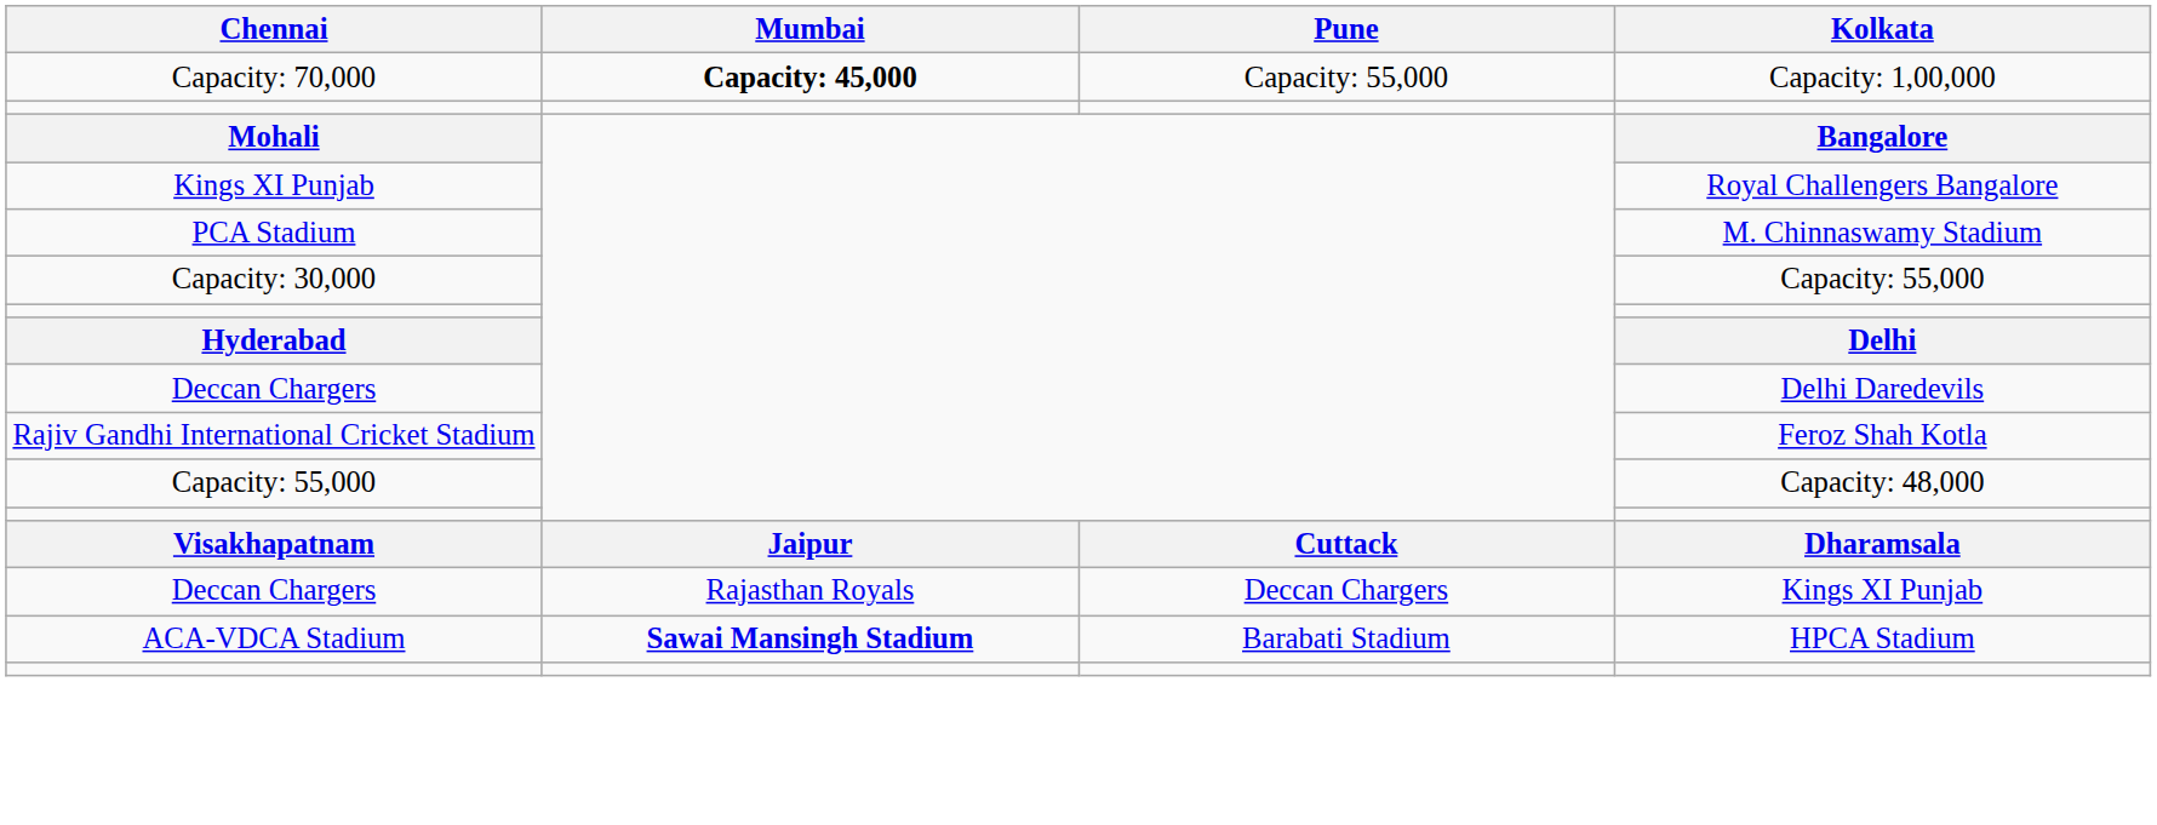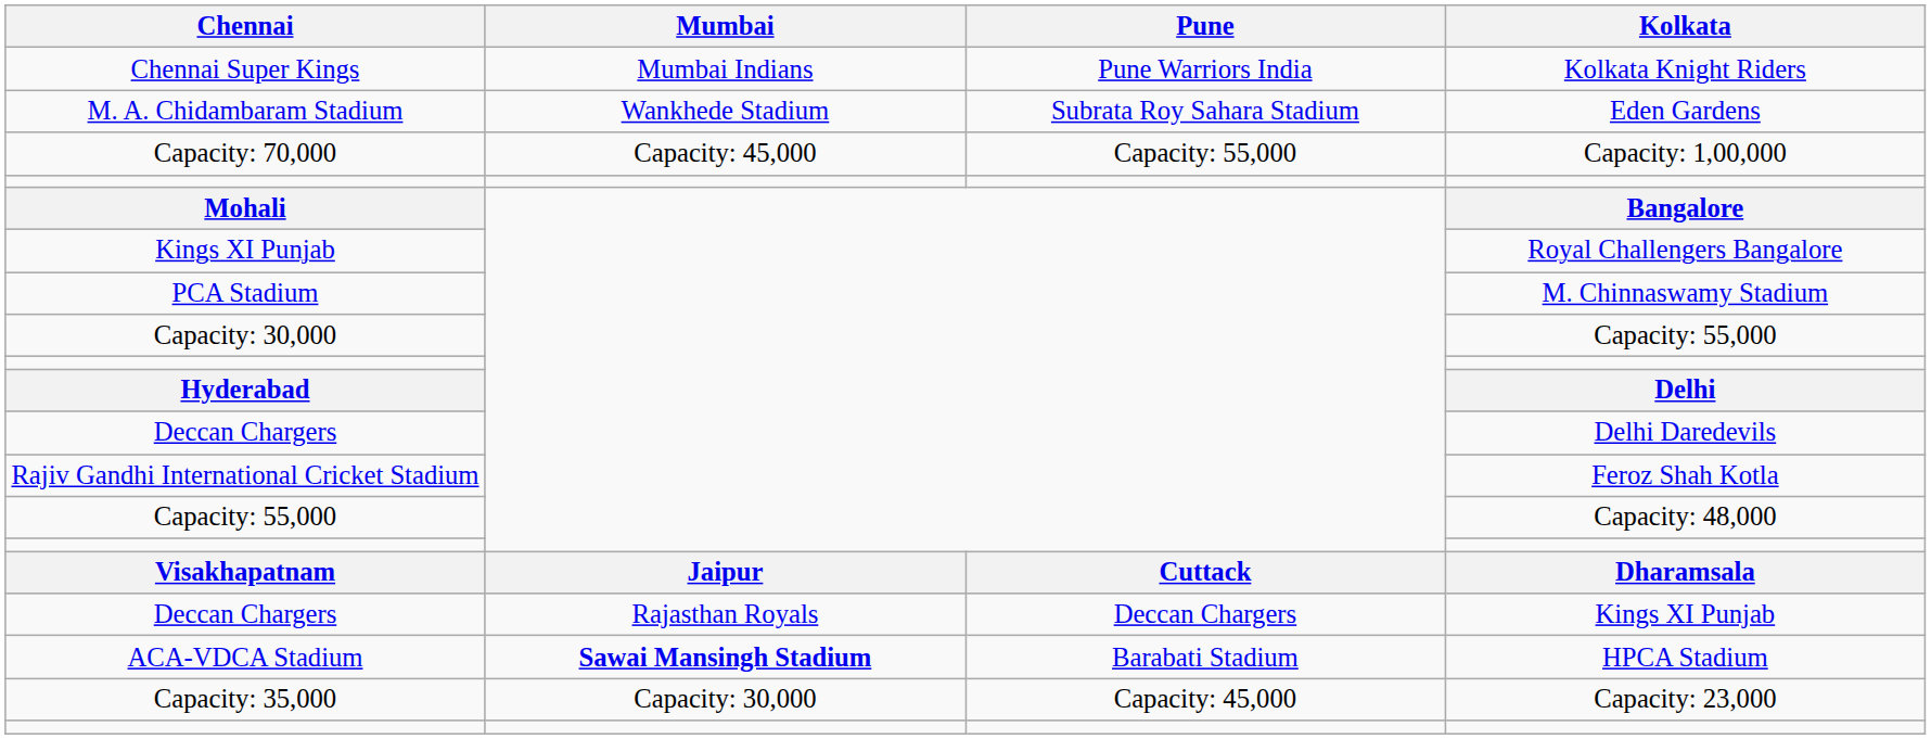 <table class="wikitable" style="text-align:center; margin:0 auto">
 <tr>
 <th style="width:25%"><a href='#'>Chennai</a></th>
 <th style="width:25%"><a href='#'>Mumbai</a></th>
 <th style="width:25%"><a href='#'>Pune</a></th>
 <th style="width:25%"><a href='#'>Kolkata</a></th>
 </tr>
 <tr>
+<td><a href='#'>Chennai Super Kings</a></td>
+<td><a href='#'>Mumbai Indians</a></td>
+<td><a href='#'>Pune Warriors India</a></td>
+<td><a href='#'>Kolkata Knight Riders</a></td>
+</tr>
+<tr>
+<td><a href='#'>M. A. Chidambaram Stadium</a></td>
+<td><a href='#'>Wankhede Stadium</a></td>
+<td><a href='#'>Subrata Roy Sahara Stadium</a></td>
+<td><a href='#'>Eden Gardens</a></td>
+</tr>
+<tr>
 <td>Capacity: 70,000</td>
-<td><strong>Capacity: 45,000</strong></td>
+<td>Capacity: 45,000</td>
 <td>Capacity: 55,000</td>
 <td>Capacity: 1,00,000</td>
 </tr>
 <tr>
 <td></td>
 <td></td>
 <td></td>
 <td></td>
 </tr>
 <tr>
 <th><a href='#'>Mohali</a></th>
 <td rowspan="10" colspan="2"></td>
 <th><a href='#'>Bangalore</a></th>
 </tr>
 <tr>
 <td><a href='#'>Kings XI Punjab</a></td>
 <td><a href='#'>Royal Challengers Bangalore</a></td>
 </tr>
 <tr>
 <td><a href='#'>PCA Stadium</a></td>
 <td><a href='#'>M. Chinnaswamy Stadium</a></td>
 </tr>
 <tr>
 <td>Capacity: 30,000</td>
 <td>Capacity: 55,000</td>
 </tr>
 <tr>
 <td></td>
 <td></td>
 </tr>
 <tr>
 <th><a href='#'>Hyderabad</a></th>
 <th><a href='#'>Delhi</a></th>
 </tr>
 <tr>
 <td><a href='#'>Deccan Chargers</a></td>
 <td><a href='#'>Delhi Daredevils</a></td>
 </tr>
 <tr>
 <td><a href='#'>Rajiv Gandhi International Cricket Stadium</a></td>
 <td><a href='#'>Feroz Shah Kotla</a></td>
 </tr>
 <tr>
 <td>Capacity: 55,000</td>
 <td>Capacity: 48,000</td>
 </tr>
 <tr>
 <td></td>
 <td></td>
 </tr>
 <tr>
 <th><a href='#'>Visakhapatnam</a></th>
 <th><a href='#'>Jaipur</a></th>
 <th><a href='#'>Cuttack</a></th>
 <th><a href='#'>Dharamsala</a></th>
 </tr>
 <tr>
 <td><a href='#'>Deccan Chargers</a></td>
 <td><a href='#'>Rajasthan Royals</a></td>
 <td><a href='#'>Deccan Chargers</a></td>
 <td><a href='#'>Kings XI Punjab</a></td>
 </tr>
 <tr>
 <td><a href='#'>ACA-VDCA Stadium</a></td>
 <td><strong><a href='#'>Sawai Mansingh Stadium</a></strong></td>
 <td><a href='#'>Barabati Stadium</a></td>
 <td><a href='#'>HPCA Stadium</a></td>
 </tr>
 <tr>
+<td>Capacity: 35,000</td>
+<td>Capacity: 30,000</td>
+<td>Capacity: 45,000</td>
+<td>Capacity: 23,000</td>
+</tr>
+<tr>
 <td></td>
 <td></td>
 <td></td>
 <td></td>
 </tr>
 </table>
